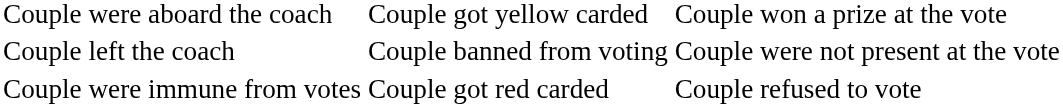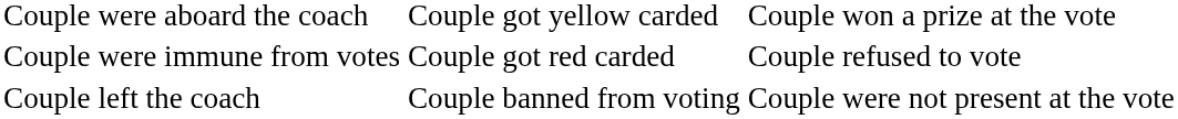 <table>
 <tr>
 <td> Couple were aboard the coach</td>
 <td> Couple got yellow carded</td>
 <td> Couple won a prize at the vote</td>
 </tr>
 <tr>
+<td> Couple were immune from votes</td>
+<td> Couple got red carded</td>
+<td> Couple refused to vote</td>
+</tr>
+<tr>
 <td> Couple left the coach</td>
 <td> Couple banned from voting</td>
 <td> Couple were not present at the vote</td>
 </tr>
-<tr>
-<td> Couple were immune from votes</td>
-<td> Couple got red carded</td>
-<td> Couple refused to vote</td>
-</tr>
 </table>
